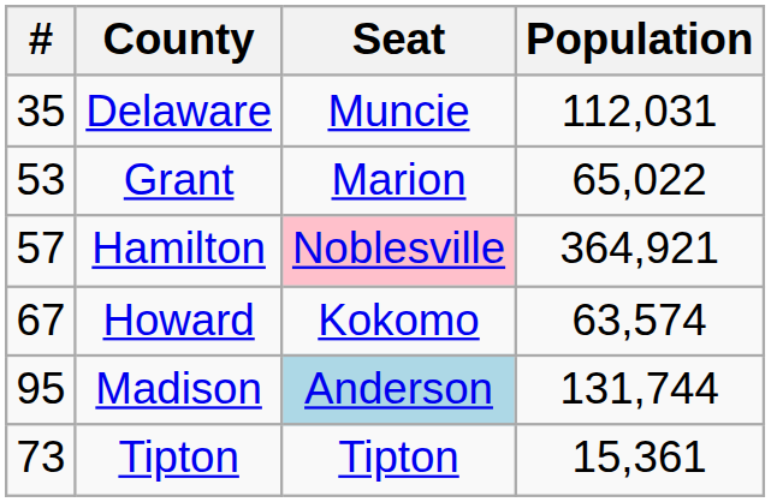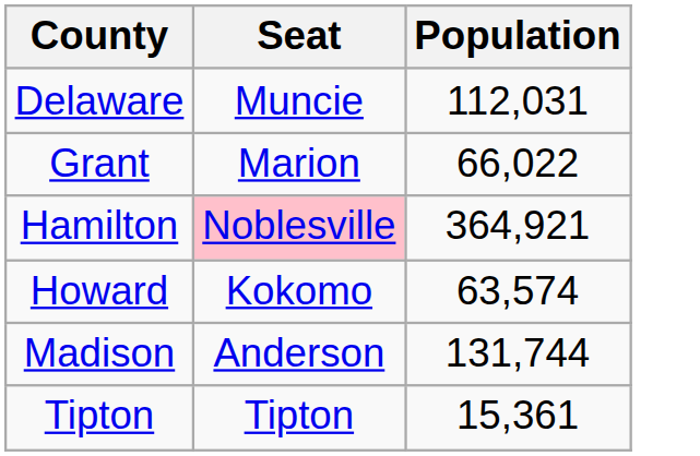 <table class="wikitable sortable" style="text-align:center;">
 <tr>
-<th>#</th>
 <th>County</th>
 <th>Seat</th>
 <th>Population</th>
 </tr>
 <tr>
-<td>35</td>
 <td><a href='#'>Delaware</a></td>
 <td><a href='#'>Muncie</a></td>
 <td>112,031</td>
 </tr>
 <tr>
-<td>53</td>
 <td><a href='#'>Grant</a></td>
 <td><a href='#'>Marion</a></td>
-<td>65,022</td>
+<td>66,022</td>
 </tr>
 <tr>
-<td>57</td>
 <td><a href='#'>Hamilton</a></td>
 <td style="background: pink;"><a href='#'>Noblesville</a></td>
 <td>364,921</td>
 </tr>
 <tr>
-<td>67</td>
 <td><a href='#'>Howard</a></td>
 <td><a href='#'>Kokomo</a></td>
 <td>63,574</td>
 </tr>
 <tr>
-<td>95</td>
 <td><a href='#'>Madison</a></td>
-<td style="background: lightblue;"><a href='#'>Anderson</a></td>
+<td><a href='#'>Anderson</a></td>
 <td>131,744</td>
 </tr>
 <tr>
-<td>73</td>
 <td><a href='#'>Tipton</a></td>
 <td><a href='#'>Tipton</a></td>
 <td>15,361</td>
 </tr>
 </table>
